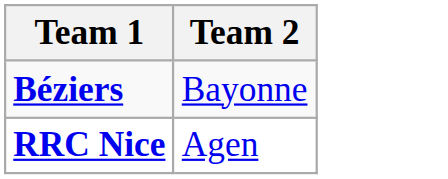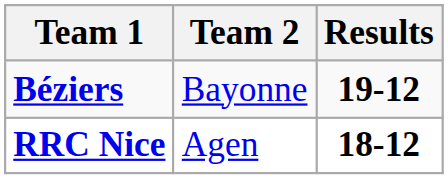 <table class="wikitable">
 <tr>
 <th>Team 1</th>
 <th>Team 2</th>
+<th>Results</th>
 </tr>
 <tr>
 <td><strong><a href='#'>Béziers</a></strong></td>
 <td><a href='#'>Bayonne</a></td>
+<td align="center"><strong>19-12</strong></td>
 </tr>
 <tr bgcolor="white">
 <td><strong><a href='#'>RRC Nice</a></strong></td>
 <td><a href='#'>Agen</a></td>
+<td align="center"><strong>18-12</strong></td>
 </tr>
 </table>
